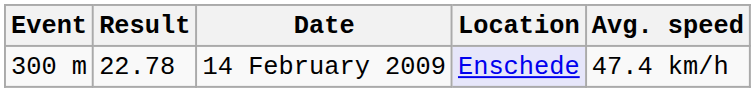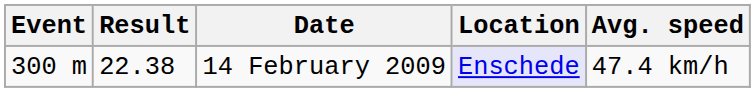 <table class="wikitable">
 <tr>
 <th>Event</th>
 <th>Result</th>
 <th>Date</th>
 <th>Location</th>
 <th>Avg. speed</th>
 </tr>
 <tr>
 <td>300 m</td>
-<td>22.78</td>
+<td>22.38</td>
 <td>14 February 2009</td>
 <td align="left" style="background: lavender;"><a href='#'>Enschede</a></td>
 <td>47.4 km/h</td>
 </tr>
 </table>
